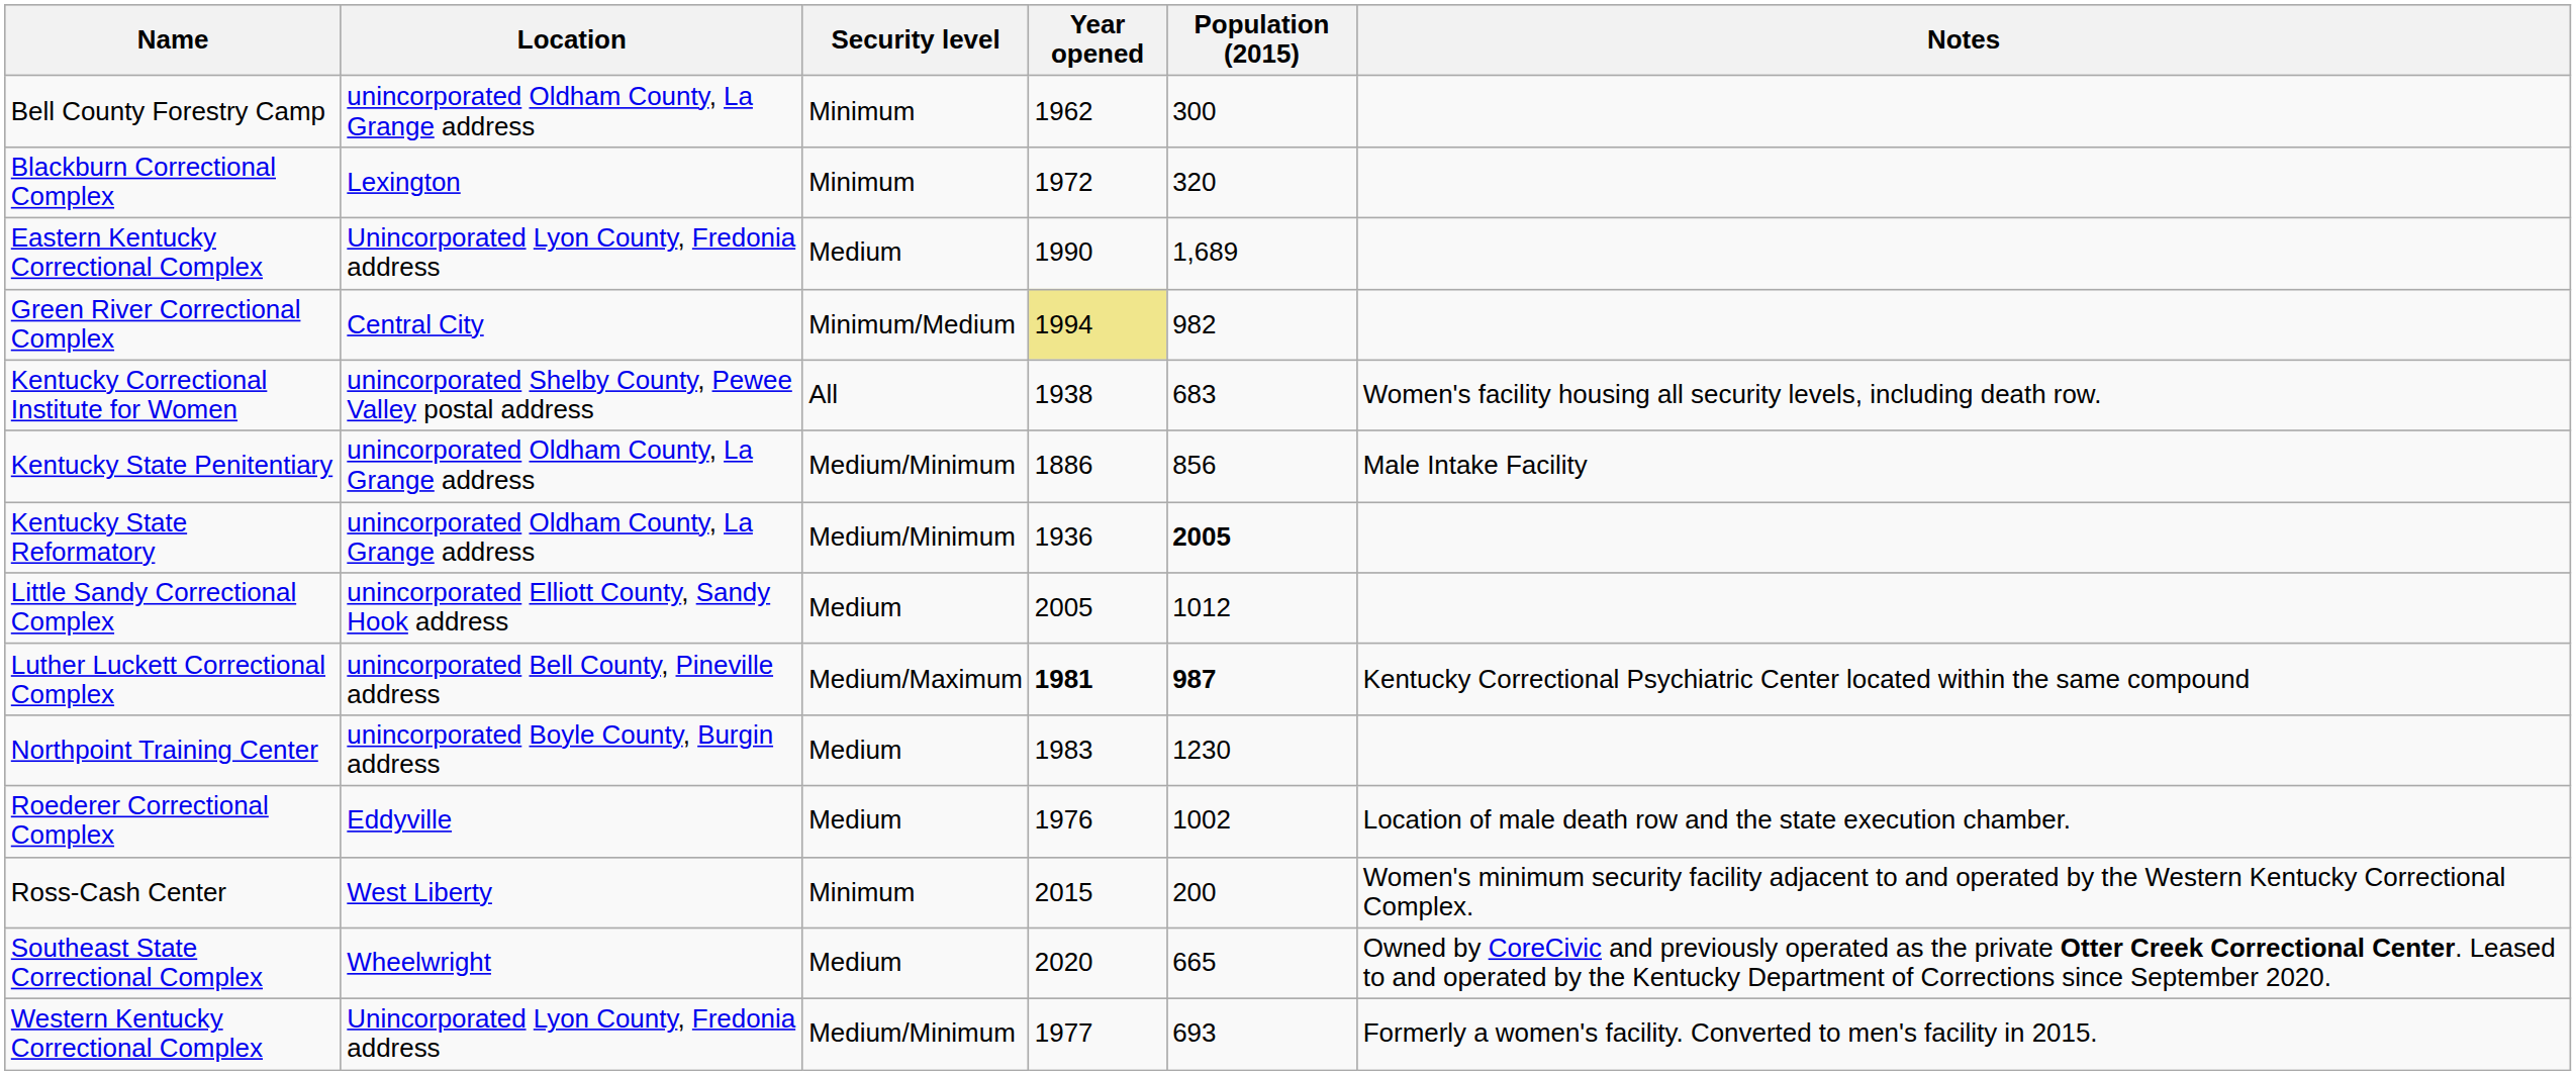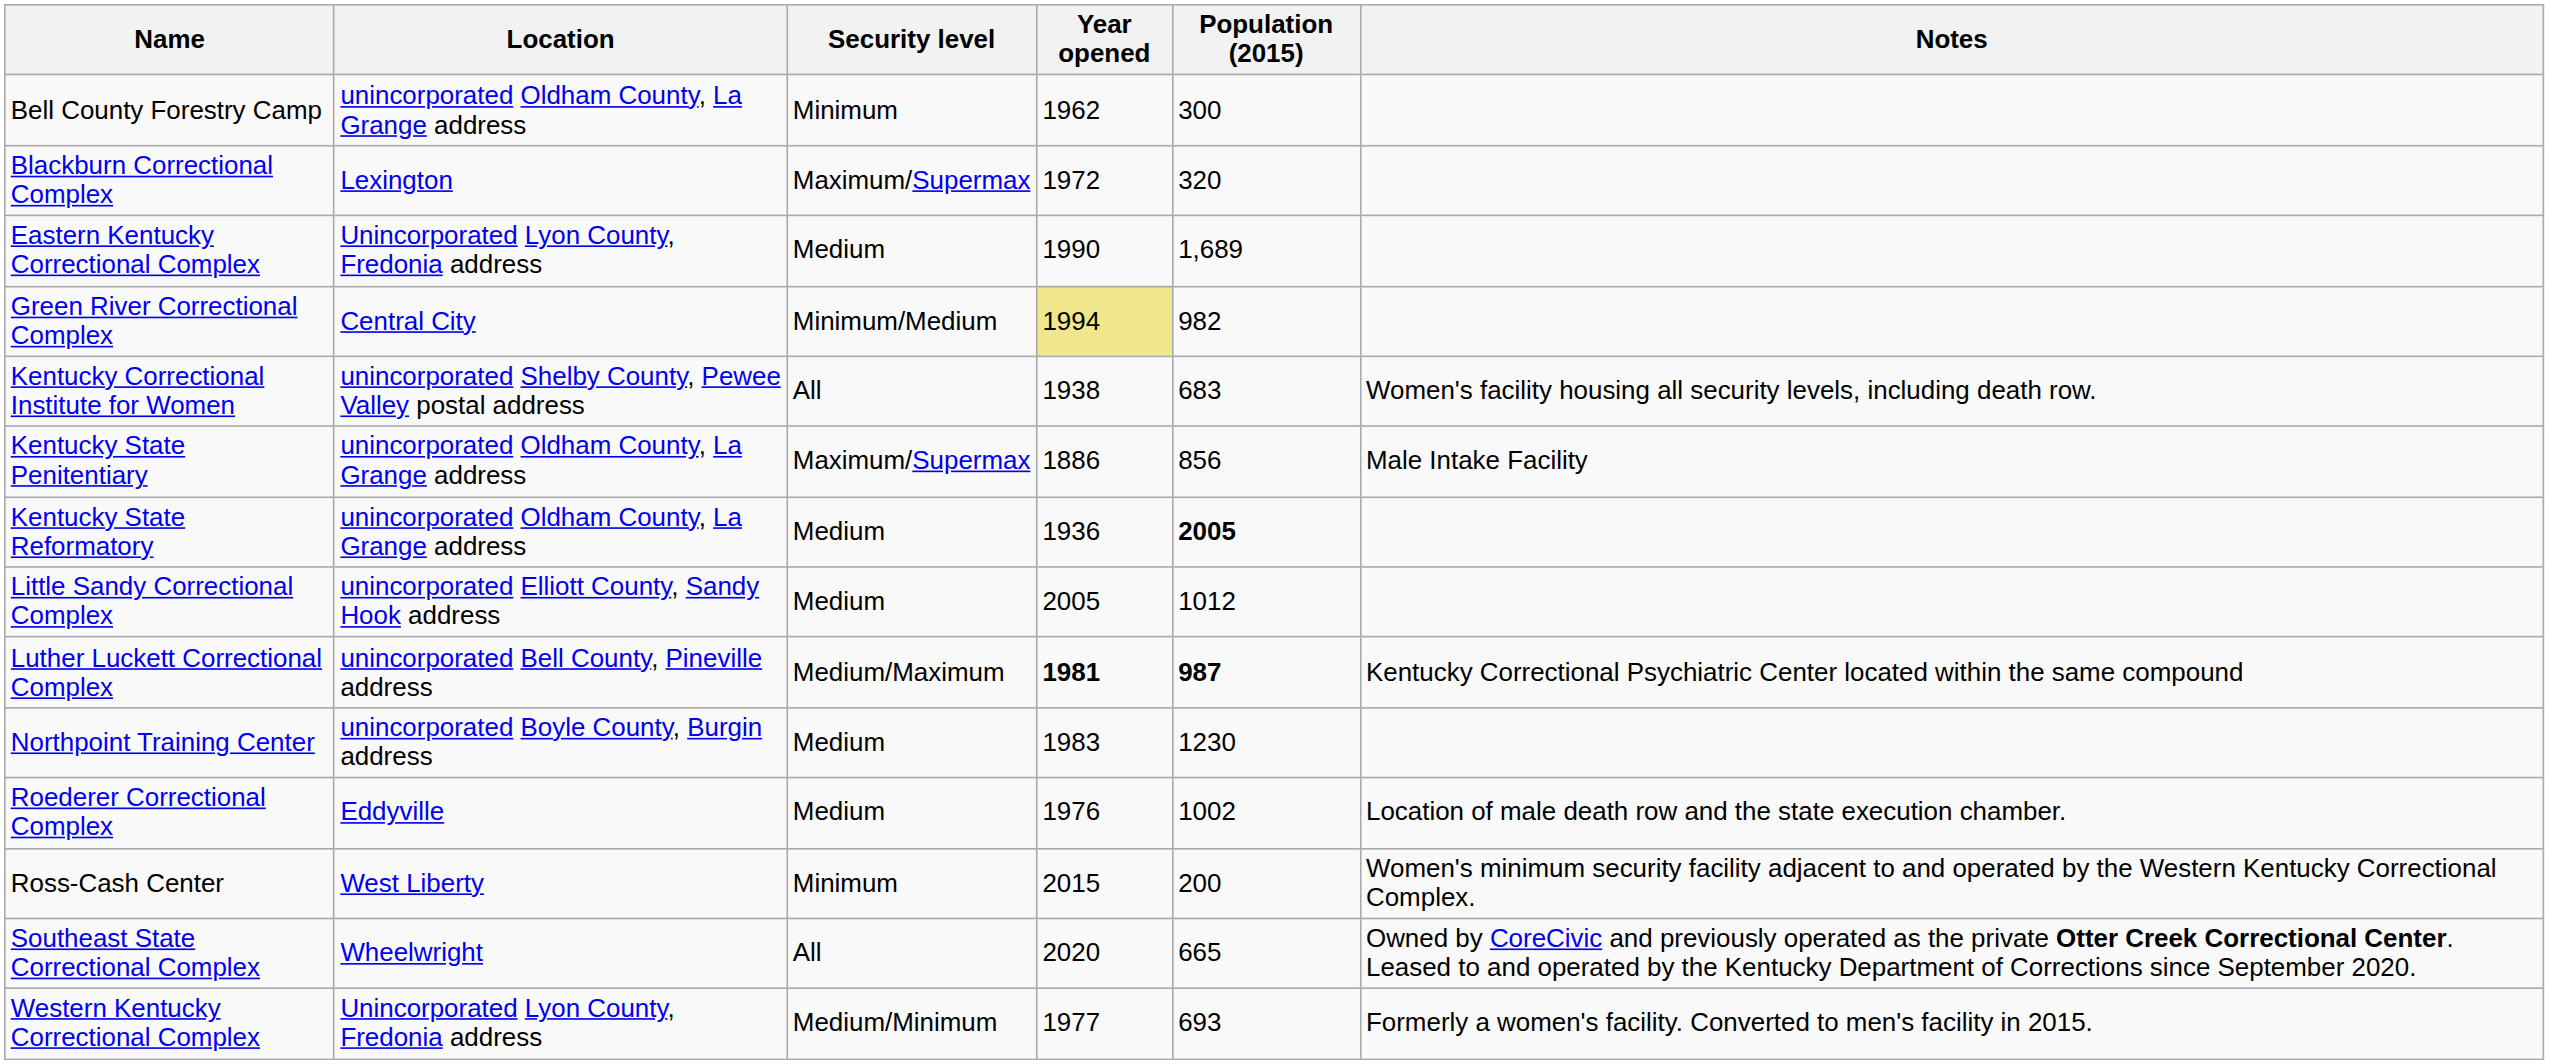 <table class="wikitable sortable">
 <tr>
 <th scope="col">Name</th>
 <th scope="col">Location</th>
 <th scope="col">Security level</th>
 <th scope="col">Year opened</th>
 <th scope="col">Population (2015)</th>
 <th scope="col" class="unsortable">Notes</th>
 </tr>
 <tr>
 <td>Bell County Forestry Camp</td>
 <td><a href='#'>unincorporated</a> <a href='#'>Oldham County</a>, <a href='#'>La Grange</a> address</td>
 <td>Minimum</td>
 <td>1962</td>
 <td>300</td>
 <td></td>
 </tr>
 <tr>
 <td><a href='#'>Blackburn Correctional Complex</a></td>
 <td><a href='#'>Lexington</a></td>
-<td>Minimum</td>
+<td>Maximum/<a href='#'>Supermax</a></td>
 <td>1972</td>
 <td>320</td>
 <td></td>
 </tr>
 <tr>
 <td><a href='#'>Eastern Kentucky Correctional Complex</a></td>
 <td><a href='#'>Unincorporated</a> <a href='#'>Lyon County</a>, <a href='#'>Fredonia</a> address</td>
 <td>Medium</td>
 <td>1990</td>
 <td>1,689</td>
 <td></td>
 </tr>
 <tr>
 <td><a href='#'>Green River Correctional Complex</a></td>
 <td><a href='#'>Central City</a></td>
 <td>Minimum/Medium</td>
 <td style="background: khaki;">1994</td>
 <td>982</td>
 <td></td>
 </tr>
 <tr>
 <td><a href='#'>Kentucky Correctional Institute for Women</a></td>
 <td><a href='#'>unincorporated</a> <a href='#'>Shelby County</a>, <a href='#'>Pewee Valley</a> postal address</td>
 <td>All</td>
 <td>1938</td>
 <td>683</td>
 <td>Women's facility housing all security levels, including death row.</td>
 </tr>
 <tr>
 <td><a href='#'>Kentucky State Penitentiary</a></td>
 <td><a href='#'>unincorporated</a> <a href='#'>Oldham County</a>, <a href='#'>La Grange</a> address</td>
-<td>Medium/Minimum</td>
+<td>Maximum/<a href='#'>Supermax</a></td>
 <td>1886</td>
 <td>856</td>
 <td>Male Intake Facility</td>
 </tr>
 <tr>
 <td><a href='#'>Kentucky State Reformatory</a></td>
 <td><a href='#'>unincorporated</a> <a href='#'>Oldham County</a>, <a href='#'>La Grange</a> address</td>
-<td>Medium/Minimum</td>
+<td>Medium</td>
 <td>1936</td>
 <td><strong>2005</strong></td>
 <td></td>
 </tr>
 <tr>
 <td><a href='#'>Little Sandy Correctional Complex</a></td>
 <td><a href='#'>unincorporated</a> <a href='#'>Elliott County</a>, <a href='#'>Sandy Hook</a> address</td>
 <td>Medium</td>
 <td>2005</td>
 <td>1012</td>
 <td></td>
 </tr>
 <tr>
 <td><a href='#'>Luther Luckett Correctional Complex</a></td>
 <td><a href='#'>unincorporated</a> <a href='#'>Bell County</a>, <a href='#'>Pineville</a> address</td>
 <td>Medium/Maximum</td>
 <td><strong>1981</strong></td>
 <td><strong>987</strong></td>
 <td>Kentucky Correctional Psychiatric Center located within the same compound</td>
 </tr>
 <tr>
 <td><a href='#'>Northpoint Training Center</a></td>
 <td><a href='#'>unincorporated</a> <a href='#'>Boyle County</a>, <a href='#'>Burgin</a> address</td>
 <td>Medium</td>
 <td>1983</td>
 <td>1230</td>
 <td></td>
 </tr>
 <tr>
 <td><a href='#'>Roederer Correctional Complex</a></td>
 <td><a href='#'>Eddyville</a></td>
 <td>Medium</td>
 <td>1976</td>
 <td>1002</td>
 <td>Location of male death row and the state execution chamber.</td>
 </tr>
 <tr>
 <td>Ross-Cash Center</td>
 <td><a href='#'>West Liberty</a></td>
 <td>Minimum</td>
 <td>2015</td>
 <td>200</td>
 <td>Women's minimum security facility adjacent to and operated by the Western Kentucky Correctional Complex.</td>
 </tr>
 <tr>
 <td><a href='#'>Southeast State Correctional Complex</a></td>
 <td><a href='#'>Wheelwright</a></td>
-<td>Medium</td>
+<td>All</td>
 <td>2020</td>
 <td>665</td>
 <td>Owned by <a href='#'>CoreCivic</a> and previously operated as the private <strong>Otter Creek Correctional Center</strong>. Leased to and operated by the Kentucky Department of Corrections since September 2020.</td>
 </tr>
 <tr>
 <td><a href='#'>Western Kentucky Correctional Complex</a></td>
 <td><a href='#'>Unincorporated</a> <a href='#'>Lyon County</a>, <a href='#'>Fredonia</a> address</td>
 <td>Medium/Minimum</td>
 <td>1977</td>
 <td>693</td>
 <td>Formerly a women's facility. Converted to men's facility in 2015.</td>
 </tr>
 </table>
